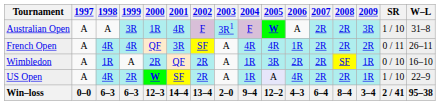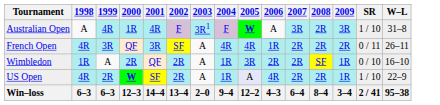 <table class="wikitable" style="text-align:center;font-size:97%">
 <tr>
 <th>Tournament</th>
-<th><a href='#'>1997</a></th>
 <th><a href='#'>1998</a></th>
 <th><a href='#'>1999</a></th>
 <th><a href='#'>2000</a></th>
 <th><a href='#'>2001</a></th>
 <th><a href='#'>2002</a></th>
 <th><a href='#'>2003</a></th>
 <th><a href='#'>2004</a></th>
 <th><a href='#'>2005</a></th>
 <th><a href='#'>2006</a></th>
 <th><a href='#'>2007</a></th>
 <th><a href='#'>2008</a></th>
 <th><a href='#'>2009</a></th>
 <th>SR</th>
 <th>W–L</th>
 </tr>
 <tr>
 <td style="background:#efefef; text-align:left;"><a href='#'>Australian Open</a></td>
 <td>A</td>
-<td>A</td>
-<td bgcolor="afeeee"><a href='#'>3R</a></td>
+<td bgcolor="afeeee"><a href='#'>4R</a></td>
 <td bgcolor="afeeee"><a href='#'>1R</a></td>
 <td bgcolor="afeeee"><a href='#'>4R</a></td>
 <td bgcolor="thistle"><a href='#'>F</a></td>
 <td bgcolor="afeeee"><a href='#'>3R<sup>1</sup></a></td>
 <td bgcolor="thistle"><a href='#'>F</a></td>
 <td bgcolor="lime"><strong><a href='#'>W</a></strong></td>
 <td>A</td>
-<td bgcolor="afeeee"><a href='#'>2R</a></td>
+<td bgcolor="afeeee"><a href='#'>3R</a></td>
 <td bgcolor="afeeee"><a href='#'>2R</a></td>
 <td bgcolor="afeeee"><a href='#'>3R</a></td>
 <td style="background:#efefef;">1 / 10</td>
 <td style="background:#efefef;">31–8</td>
 </tr>
 <tr>
 <td style="background:#efefef; text-align:left;"><a href='#'>French Open</a></td>
-<td>A</td>
 <td bgcolor="afeeee"><a href='#'>4R</a></td>
-<td bgcolor="afeeee"><a href='#'>4R</a></td>
+<td bgcolor="afeeee"><a href='#'>3R</a></td>
 <td bgcolor="ffebcd"><a href='#'>QF</a></td>
 <td bgcolor="afeeee"><a href='#'>3R</a></td>
 <td bgcolor="yellow"><a href='#'>SF</a></td>
 <td>A</td>
 <td bgcolor="afeeee"><a href='#'>4R</a></td>
 <td bgcolor="afeeee"><a href='#'>4R</a></td>
 <td bgcolor="afeeee"><a href='#'>1R</a></td>
 <td bgcolor="afeeee"><a href='#'>2R</a></td>
 <td bgcolor="afeeee"><a href='#'>2R</a></td>
 <td bgcolor="afeeee"><a href='#'>2R</a></td>
 <td style="background:#efefef;">0 / 11</td>
 <td style="background:#efefef;">26–11</td>
 </tr>
 <tr>
 <td style="background:#efefef; text-align:left;"><a href='#'>Wimbledon</a></td>
-<td>A</td>
 <td bgcolor="afeeee"><a href='#'>1R</a></td>
 <td>A</td>
 <td bgcolor="afeeee"><a href='#'>2R</a></td>
 <td bgcolor="ffebcd"><a href='#'>QF</a></td>
 <td bgcolor="afeeee"><a href='#'>2R</a></td>
 <td>A</td>
 <td bgcolor="afeeee"><a href='#'>1R</a></td>
 <td bgcolor="afeeee"><a href='#'>3R</a></td>
 <td bgcolor="afeeee"><a href='#'>2R</a></td>
 <td bgcolor="afeeee"><a href='#'>2R</a></td>
 <td bgcolor="yellow"><a href='#'>SF</a></td>
 <td bgcolor="afeeee"><a href='#'>1R</a></td>
 <td style="background:#efefef;">0 / 10</td>
 <td style="background:#efefef;">16–10</td>
 </tr>
 <tr>
 <td style="background:#efefef; text-align:left;"><a href='#'>US Open</a></td>
-<td>A</td>
 <td bgcolor="afeeee"><a href='#'>4R</a></td>
 <td bgcolor="afeeee"><a href='#'>2R</a></td>
 <td bgcolor="lime"><strong><a href='#'>W</a></strong></td>
 <td bgcolor="yellow"><a href='#'>SF</a></td>
 <td bgcolor="afeeee"><a href='#'>2R</a></td>
 <td>A</td>
 <td bgcolor="afeeee"><a href='#'>1R</a></td>
 <td style="background: lavender;">A</td>
 <td bgcolor="afeeee"><a href='#'>4R</a></td>
 <td bgcolor="afeeee"><a href='#'>2R</a></td>
 <td bgcolor="afeeee"><a href='#'>2R</a></td>
 <td bgcolor="afeeee"><a href='#'>1R</a></td>
 <td style="background:#efefef;">1 / 10</td>
 <td style="background:#efefef;">22–9</td>
 </tr>
 <tr>
 <th style="text-align:left">Win–loss</th>
-<th>0–0</th>
 <th>6–3</th>
 <th>6–3</th>
 <th>12–3</th>
 <th>14–4</th>
 <th>13–4</th>
 <th>2–0</th>
 <th>9–4</th>
 <th>12–2</th>
 <th>4–3</th>
 <th>6–4</th>
 <th>8–4</th>
 <th>3–4</th>
 <th>2 / 41</th>
 <th>95–38</th>
 </tr>
 </table>
